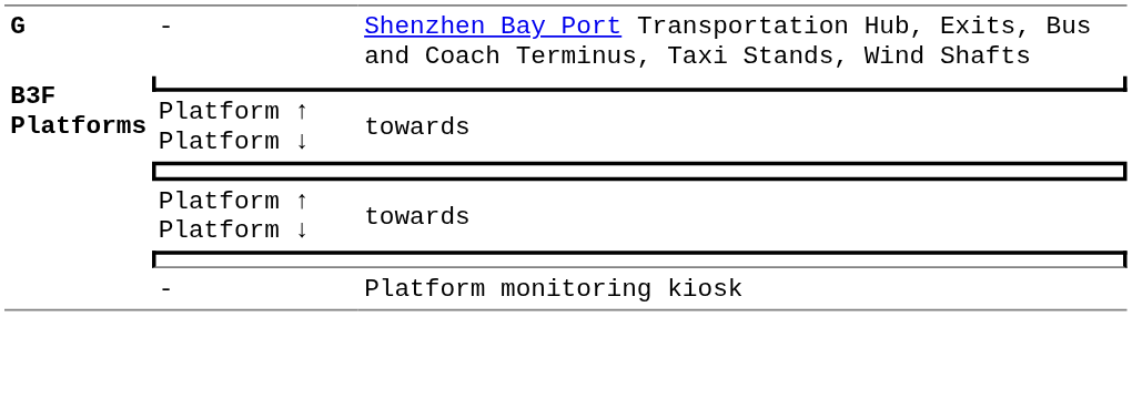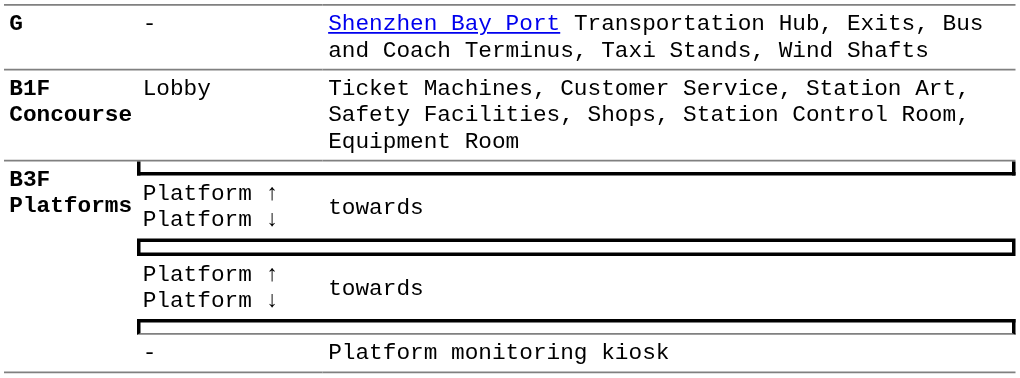 <table table border=0 cellspacing=0 cellpadding=3>
 <tr>
 <td style="border-top:solid 1px gray;" width=50 valign=top><strong>G</strong></td>
 <td style="border-top:solid 1px gray;" width=100 valign=top>-</td>
 <td style="border-top:solid 1px gray;" width=390 valign=top><a href='#'>Shenzhen Bay Port</a> Transportation Hub, Exits, Bus and Coach Terminus, Taxi Stands, Wind Shafts</td>
+</tr>
+<tr>
+<td style="border-bottom:solid 1px gray; border-top:solid 1px gray;" valign=top width=50><strong>B1F<br>Concourse</strong></td>
+<td style="border-bottom:solid 1px gray; border-top:solid 1px gray;" valign=top width=100>Lobby</td>
+<td style="border-bottom:solid 1px gray; border-top:solid 1px gray;" valign=top width=390>Ticket Machines, Customer Service, Station Art, Safety Facilities, Shops, Station Control Room, Equipment Room</td>
 </tr>
 <tr>
 <td style="border-bottom:solid 1px gray;" rowspan=7 valign=top><strong>B3F<br>Platforms</strong></td>
 </tr>
 <tr>
 <td style="border-right:solid 2px black;border-left:solid 2px black;border-bottom:solid 2px black;text-align:center;" colspan=2></td>
 </tr>
 <tr>
 <td>Platform  ↑<br>Platform  ↓</td>
 <td>  towards  </td>
 </tr>
 <tr>
 <td style="border-right:solid 2px black;border-left:solid 2px black;border-top:solid 2px black;border-bottom:solid 2px black;text-align:center;" colspan=2></td>
 </tr>
 <tr>
 <td>Platform  ↑<br>Platform  ↓</td>
 <td>  towards  </td>
 </tr>
 <tr>
 <td style="border-top:solid 2px black;border-right:solid 2px black;border-left:solid 2px black;border-bottom:solid 1px gray;text-align:center;" colspan=2></td>
 </tr>
 <tr>
 <td style="border-bottom:solid 1px gray;">-</td>
 <td style="border-bottom:solid 1px gray;">Platform monitoring kiosk</td>
 </tr>
 </table>
